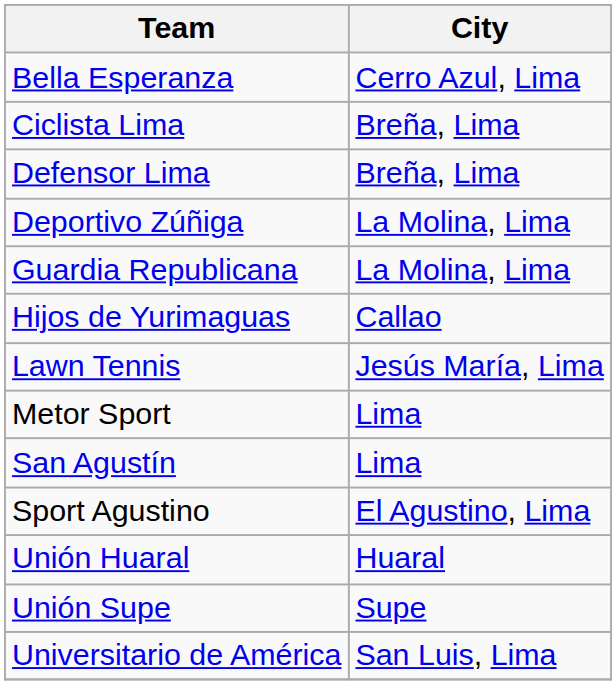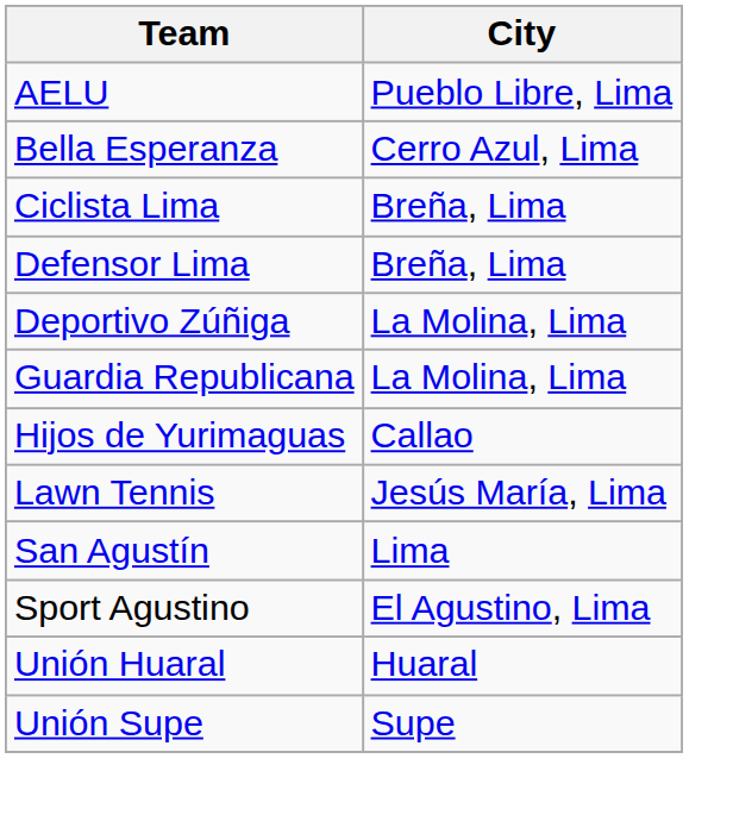 <table class="wikitable sortable">
 <tr>
 <th>Team</th>
 <th>City</th>
+</tr>
+<tr>
+<td><a href='#'>AELU</a></td>
+<td><a href='#'>Pueblo Libre</a>, <a href='#'>Lima</a></td>
 </tr>
 <tr>
 <td><a href='#'>Bella Esperanza</a></td>
 <td><a href='#'>Cerro Azul</a>, <a href='#'>Lima</a></td>
 </tr>
 <tr>
 <td><a href='#'>Ciclista Lima</a></td>
 <td><a href='#'>Breña</a>, <a href='#'>Lima</a></td>
 </tr>
 <tr>
 <td><a href='#'>Defensor Lima</a></td>
 <td><a href='#'>Breña</a>, <a href='#'>Lima</a></td>
 </tr>
 <tr>
 <td><a href='#'>Deportivo Zúñiga</a></td>
 <td><a href='#'>La Molina</a>, <a href='#'>Lima</a></td>
 </tr>
 <tr>
 <td><a href='#'>Guardia Republicana</a></td>
 <td><a href='#'>La Molina</a>, <a href='#'>Lima</a></td>
 </tr>
 <tr>
 <td><a href='#'>Hijos de Yurimaguas</a></td>
 <td><a href='#'>Callao</a></td>
 </tr>
 <tr>
 <td><a href='#'>Lawn Tennis</a></td>
 <td><a href='#'>Jesús María</a>, <a href='#'>Lima</a></td>
 </tr>
 <tr>
-<td>Metor Sport</td>
-<td><a href='#'>Lima</a></td>
-</tr>
-<tr>
 <td><a href='#'>San Agustín</a></td>
 <td><a href='#'>Lima</a></td>
 </tr>
 <tr>
 <td>Sport Agustino</td>
 <td><a href='#'>El Agustino</a>, <a href='#'>Lima</a></td>
 </tr>
 <tr>
 <td><a href='#'>Unión Huaral</a></td>
 <td><a href='#'>Huaral</a></td>
 </tr>
 <tr>
 <td><a href='#'>Unión Supe</a></td>
 <td><a href='#'>Supe</a></td>
 </tr>
 <tr>
-<td><a href='#'>Universitario de América</a></td>
-<td><a href='#'>San Luis</a>, <a href='#'>Lima</a></td>
-</tr>
-<tr>
 </tr>
 </table>
